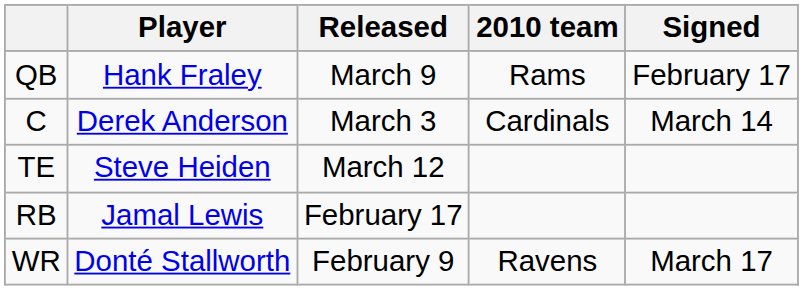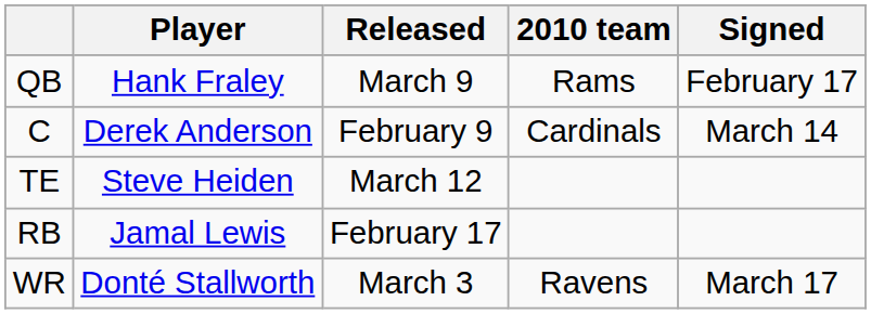 <table class="wikitable" style="text-align:center">
 <tr>
 <th></th>
 <th>Player</th>
 <th>Released</th>
 <th>2010 team</th>
 <th>Signed</th>
 </tr>
 <tr>
 <td>QB</td>
 <td><a href='#'>Hank Fraley</a></td>
 <td>March 9</td>
 <td>Rams</td>
 <td>February 17</td>
 </tr>
 <tr>
 <td>C</td>
 <td><a href='#'>Derek Anderson</a></td>
-<td>March 3</td>
+<td>February 9</td>
 <td>Cardinals</td>
 <td>March 14</td>
 </tr>
 <tr>
 <td>TE</td>
 <td><a href='#'>Steve Heiden</a></td>
 <td>March 12</td>
 <td></td>
 <td></td>
 </tr>
 <tr>
 <td>RB</td>
 <td><a href='#'>Jamal Lewis</a></td>
 <td>February 17</td>
 <td></td>
 <td></td>
 </tr>
 <tr>
 <td>WR</td>
 <td><a href='#'>Donté Stallworth</a></td>
-<td>February 9</td>
+<td>March 3</td>
 <td>Ravens</td>
 <td>March 17</td>
 </tr>
 </table>
